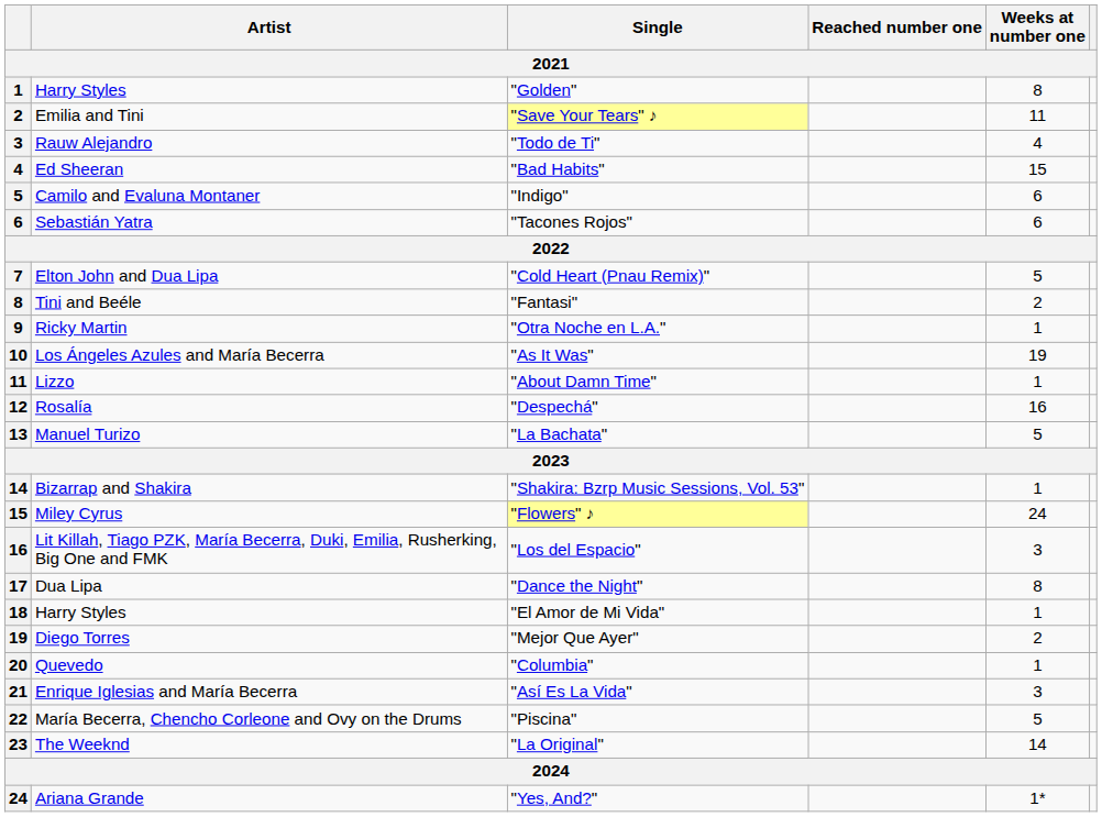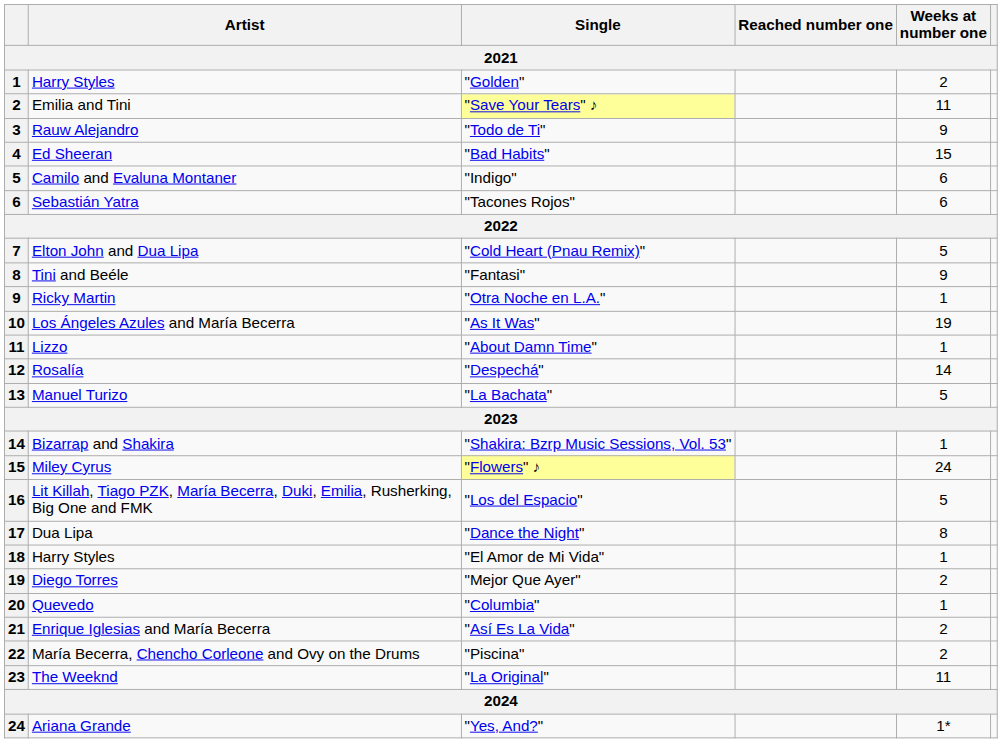 <table class="wikitable plainrowheaders sortable">
 <tr>
 <th scope="col"></th>
 <th scope="col" style="width:28em;">Artist</th>
 <th scope="col">Single</th>
 <th scope="col">Reached number one</th>
 <th scope="col">Weeks at<br>number one</th>
 <th scope="col"></th>
 </tr>
 <tr>
 <th colspan="7">2021</th>
 </tr>
 <tr>
 <th scope="row" style="text-align:center;">1</th>
 <td><a href='#'>Harry Styles</a></td>
 <td>"<a href='#'>Golden</a>"</td>
 <td></td>
-<td align="center">8</td>
+<td align="center">2</td>
 <td align="center"></td>
 </tr>
 <tr>
 <th scope="row" style="text-align:center;">2</th>
 <td>Emilia and Tini</td>
 <td bgcolor="#FFFF99">"<a href='#'>Save Your Tears</a>" ♪</td>
 <td></td>
 <td align="center">11</td>
 <td align="center"></td>
 </tr>
 <tr>
 <th scope="row" style="text-align:center;">3</th>
 <td><a href='#'>Rauw Alejandro</a></td>
 <td>"<a href='#'>Todo de Ti</a>"</td>
 <td></td>
-<td align="center">4</td>
+<td align="center">9</td>
 <td align="center"></td>
 </tr>
 <tr>
 <th scope="row" style="text-align:center;">4</th>
 <td><a href='#'>Ed Sheeran</a></td>
 <td>"<a href='#'>Bad Habits</a>"</td>
 <td></td>
 <td align="center">15</td>
 <td align="center"></td>
 </tr>
 <tr>
 <th scope="row" style="text-align:center;">5</th>
 <td><a href='#'>Camilo</a> and <a href='#'>Evaluna Montaner</a></td>
 <td>"Indigo"</td>
 <td></td>
 <td align="center">6</td>
 <td align="center"></td>
 </tr>
 <tr>
 <th scope="row" style="text-align:center;">6</th>
 <td><a href='#'>Sebastián Yatra</a></td>
 <td>"Tacones Rojos"</td>
 <td></td>
 <td align="center">6</td>
 <td align="center"></td>
 </tr>
 <tr>
 <th colspan="7">2022</th>
 </tr>
 <tr>
 <th scope="row" style="text-align:center;">7</th>
 <td><a href='#'>Elton John</a> and <a href='#'>Dua Lipa</a></td>
 <td>"<a href='#'>Cold Heart (Pnau Remix)</a>"</td>
 <td></td>
 <td align="center">5</td>
 <td align="center"></td>
 </tr>
 <tr>
 <th scope="row" style="text-align:center;">8</th>
 <td><a href='#'>Tini</a> and Beéle</td>
 <td>"Fantasi"</td>
 <td></td>
-<td align="center">2</td>
+<td align="center">9</td>
 <td align="center"></td>
 </tr>
 <tr>
 <th scope="row" style="text-align:center;">9</th>
 <td><a href='#'>Ricky Martin</a></td>
 <td>"<a href='#'>Otra Noche en L.A.</a>"</td>
 <td></td>
 <td align="center">1</td>
 <td align="center"></td>
 </tr>
 <tr>
 <th scope="row" style="text-align:center;">10</th>
 <td><a href='#'>Los Ángeles Azules</a> and María Becerra</td>
 <td>"<a href='#'>As It Was</a>"</td>
 <td></td>
 <td align="center">19</td>
 <td align="center"></td>
 </tr>
 <tr>
 <th scope="row" style="text-align:center;">11</th>
 <td><a href='#'>Lizzo</a></td>
 <td>"<a href='#'>About Damn Time</a>"</td>
 <td></td>
 <td align="center">1</td>
 <td align="center"></td>
 </tr>
 <tr>
 <th scope="row" style="text-align:center;">12</th>
 <td><a href='#'>Rosalía</a></td>
 <td>"<a href='#'>Despechá</a>"</td>
 <td></td>
-<td align="center">16</td>
+<td align="center">14</td>
 <td align="center"></td>
 </tr>
 <tr>
 <th scope="row" style="text-align:center;">13</th>
 <td><a href='#'>Manuel Turizo</a></td>
 <td>"<a href='#'>La Bachata</a>"</td>
 <td></td>
 <td align="center">5</td>
 <td align="center"></td>
 </tr>
 <tr>
 <th colspan="7">2023</th>
 </tr>
 <tr>
 <th scope="row" style="text-align:center;">14</th>
 <td><a href='#'>Bizarrap</a> and <a href='#'>Shakira</a></td>
 <td>"<a href='#'>Shakira: Bzrp Music Sessions, Vol. 53</a>"</td>
 <td></td>
 <td align="center">1</td>
 <td align="center"></td>
 </tr>
 <tr>
 <th scope="row" style="text-align:center;">15</th>
 <td><a href='#'>Miley Cyrus</a></td>
 <td bgcolor="#FFFF99">"<a href='#'>Flowers</a>" ♪</td>
 <td></td>
 <td align="center">24</td>
 <td align="center"></td>
 </tr>
 <tr>
 <th scope="row" style="text-align:center;">16</th>
 <td><a href='#'>Lit Killah</a>, <a href='#'>Tiago PZK</a>, <a href='#'>María Becerra</a>, <a href='#'>Duki</a>, <a href='#'>Emilia</a>, Rusherking, Big One and FMK</td>
 <td>"<a href='#'>Los del Espacio</a>"</td>
 <td></td>
-<td align="center">3</td>
+<td align="center">5</td>
 <td align="center"></td>
 </tr>
 <tr>
 <th scope="row" style="text-align:center;">17</th>
 <td>Dua Lipa</td>
 <td>"<a href='#'>Dance the Night</a>"</td>
 <td></td>
 <td align="center">8</td>
 <td align="center"></td>
 </tr>
 <tr>
 <th scope="row" style="text-align:center;">18</th>
 <td>Harry Styles</td>
 <td>"El Amor de Mi Vida"</td>
 <td></td>
 <td align="center">1</td>
 <td align="center"></td>
 </tr>
 <tr>
 <th scope="row" style="text-align:center;">19</th>
 <td><a href='#'>Diego Torres</a></td>
 <td>"Mejor Que Ayer"</td>
 <td></td>
 <td align="center">2</td>
 <td align="center"></td>
 </tr>
 <tr>
 <th scope="row" style="text-align:center;">20</th>
 <td><a href='#'>Quevedo</a></td>
 <td>"<a href='#'>Columbia</a>"</td>
 <td></td>
 <td align="center">1</td>
 <td align="center"></td>
 </tr>
 <tr>
 <th scope="row" style="text-align:center;">21</th>
 <td><a href='#'>Enrique Iglesias</a> and María Becerra</td>
 <td>"<a href='#'>Así Es La Vida</a>"</td>
 <td></td>
-<td align="center">3</td>
+<td align="center">2</td>
 <td align="center"></td>
 </tr>
 <tr>
 <th scope="row" style="text-align:center;">22</th>
 <td>María Becerra, <a href='#'>Chencho Corleone</a> and Ovy on the Drums</td>
 <td>"Piscina"</td>
 <td></td>
-<td align="center">5</td>
+<td align="center">2</td>
 <td align="center"></td>
 </tr>
 <tr>
 <th scope="row" style="text-align:center;">23</th>
 <td><a href='#'>The Weeknd</a></td>
 <td>"<a href='#'>La Original</a>"</td>
 <td></td>
-<td align="center">14</td>
+<td align="center">11</td>
 <td align="center"></td>
 </tr>
 <tr>
 <th colspan="7">2024</th>
 </tr>
 <tr>
 <th scope="row" style="text-align:center;">24</th>
 <td><a href='#'>Ariana Grande</a></td>
 <td>"<a href='#'>Yes, And?</a>"</td>
 <td></td>
 <td align="center">1*</td>
 <td align="center"></td>
 </tr>
 </table>
